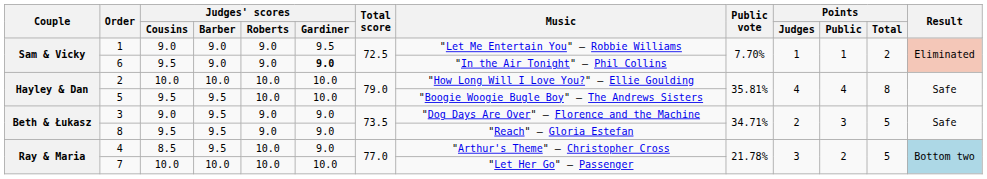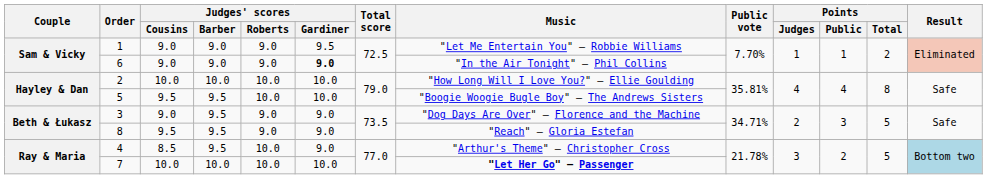 <table class="wikitable sortable" style="text-align:center; font-size:90%; width: 90%">
 <tr>
 <th scope="col" rowspan=2>Couple</th>
 <th scope="col" rowspan=2>Order</th>
 <th scope="col" colspan=4 class="unsortable">Judges' scores</th>
 <th scope="col" rowspan=2>Total<br>score</th>
 <th scope="col" rowspan=2 class="unsortable">Music</th>
 <th scope="col" rowspan=2>Public<br>vote</th>
 <th scope="col" colspan=3 class="unsortable">Points</th>
 <th scope="col" rowspan=2 class="unsortable">Result</th>
 </tr>
 <tr>
 <th class="unsortable">Cousins</th>
 <th class="unsortable">Barber</th>
 <th class="unsortable">Roberts</th>
 <th class="unsortable">Gardiner</th>
 <th class="unsortable">Judges</th>
 <th class="unsortable">Public</th>
 <th class="unsortable">Total</th>
 </tr>
 <tr>
 <th scope="row" rowspan=2>Sam & Vicky</th>
 <td>1</td>
 <td>9.0</td>
 <td>9.0</td>
 <td>9.0</td>
 <td>9.5</td>
 <td rowspan=2>72.5</td>
 <td>"<a href='#'>Let Me Entertain You</a>" — <a href='#'>Robbie Williams</a></td>
 <td rowspan="2">7.70%</td>
 <td rowspan="2">1</td>
 <td rowspan=2>1</td>
 <td rowspan=2>2</td>
 <td rowspan=2 bgcolor="f4c7b8">Eliminated</td>
 </tr>
 <tr>
 <td>6</td>
-<td>9.5</td>
+<td>9.0</td>
 <td>9.0</td>
 <td>9.0</td>
 <td><strong>9.0</strong></td>
 <td>"<a href='#'>In the Air Tonight</a>" — <a href='#'>Phil Collins</a></td>
 </tr>
 <tr>
 <th scope="row" rowspan=2>Hayley & Dan</th>
 <td>2</td>
 <td>10.0</td>
 <td>10.0</td>
 <td>10.0</td>
 <td>10.0</td>
 <td rowspan=2>79.0</td>
 <td>"<a href='#'>How Long Will I Love You?</a>" — <a href='#'>Ellie Goulding</a></td>
 <td rowspan="2">35.81%</td>
 <td rowspan="2">4</td>
 <td rowspan=2>4</td>
 <td rowspan=2>8</td>
 <td rowspan=2>Safe</td>
 </tr>
 <tr>
 <td>5</td>
 <td>9.5</td>
 <td>9.5</td>
 <td>10.0</td>
 <td>10.0</td>
 <td>"<a href='#'>Boogie Woogie Bugle Boy</a>" — <a href='#'>The Andrews Sisters</a></td>
 </tr>
 <tr>
 <th scope="row" rowspan=2>Beth & Łukasz</th>
 <td>3</td>
 <td>9.0</td>
 <td>9.5</td>
 <td>9.0</td>
 <td>9.0</td>
 <td rowspan=2>73.5</td>
 <td>"<a href='#'>Dog Days Are Over</a>" — <a href='#'>Florence and the Machine</a></td>
 <td rowspan="2">34.71%</td>
 <td rowspan="2">2</td>
 <td rowspan=2>3</td>
 <td rowspan=2>5</td>
 <td rowspan=2>Safe</td>
 </tr>
 <tr>
 <td>8</td>
 <td>9.5</td>
 <td>9.5</td>
 <td>9.0</td>
 <td>9.0</td>
 <td>"<a href='#'>Reach</a>" — <a href='#'>Gloria Estefan</a></td>
 </tr>
 <tr>
 <th scope="row" rowspan=2>Ray & Maria</th>
 <td>4</td>
 <td>8.5</td>
 <td>9.5</td>
 <td>10.0</td>
 <td>9.0</td>
 <td rowspan=2>77.0</td>
 <td>"<a href='#'>Arthur's Theme</a>" — <a href='#'>Christopher Cross</a></td>
 <td rowspan="2">21.78%</td>
 <td rowspan="2">3</td>
 <td rowspan=2>2</td>
 <td rowspan=2>5</td>
 <td rowspan=2 bgcolor="lightblue">Bottom two</td>
 </tr>
 <tr>
 <td>7</td>
 <td>10.0</td>
 <td>10.0</td>
 <td>10.0</td>
 <td>10.0</td>
-<td>"<a href='#'>Let Her Go</a>" — <a href='#'>Passenger</a></td>
+<td><strong>"<a href='#'>Let Her Go</a>" — <a href='#'>Passenger</a></strong></td>
 </tr>
 </table>
